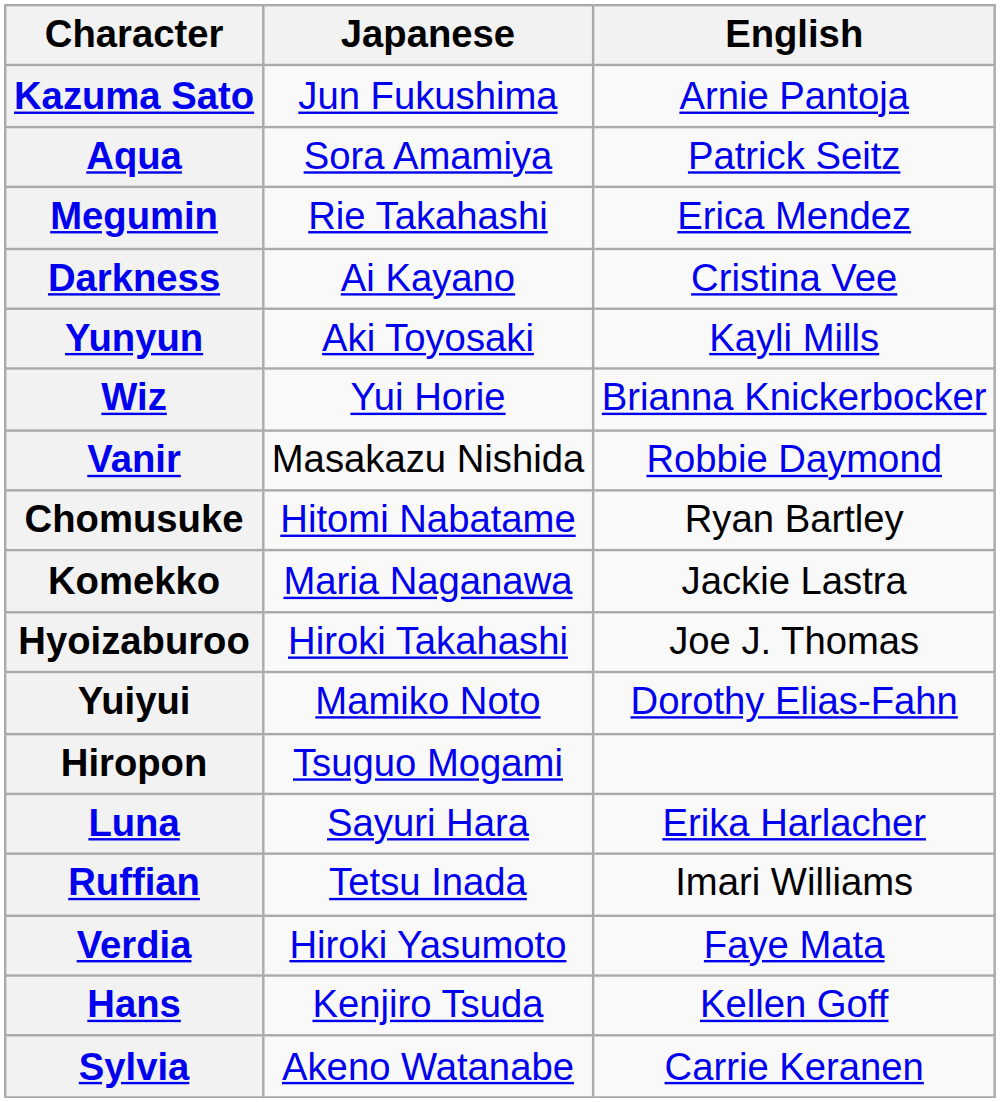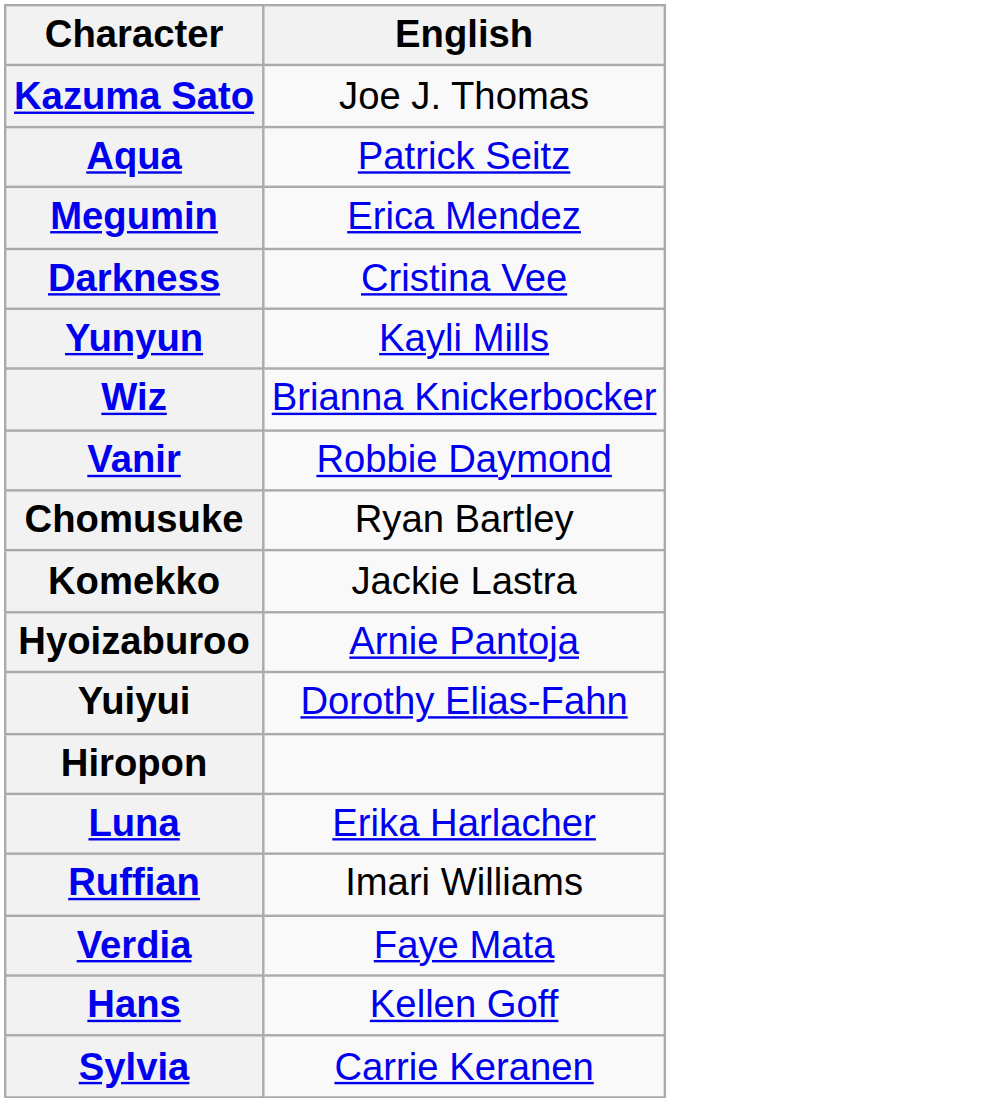 <table class="wikitable" style="text-align:center;">
 <tr>
 <th>Character</th>
-<th>Japanese</th>
 <th>English</th>
 </tr>
 <tr>
 <th><a href='#'>Kazuma Sato</a></th>
-<td><a href='#'>Jun Fukushima</a></td>
-<td><a href='#'>Arnie Pantoja</a></td>
+<td>Joe J. Thomas</td>
 </tr>
 <tr>
 <th><a href='#'>Aqua</a></th>
-<td><a href='#'>Sora Amamiya</a></td>
 <td><a href='#'>Patrick Seitz</a></td>
 </tr>
 <tr>
 <th><a href='#'>Megumin</a></th>
-<td><a href='#'>Rie Takahashi</a></td>
 <td><a href='#'>Erica Mendez</a></td>
 </tr>
 <tr>
 <th><a href='#'>Darkness</a></th>
-<td><a href='#'>Ai Kayano</a></td>
 <td><a href='#'>Cristina Vee</a></td>
 </tr>
 <tr>
 <th><a href='#'>Yunyun</a></th>
-<td><a href='#'>Aki Toyosaki</a></td>
 <td><a href='#'>Kayli Mills</a></td>
 </tr>
 <tr>
 <th><a href='#'>Wiz</a></th>
-<td><a href='#'>Yui Horie</a></td>
 <td><a href='#'>Brianna Knickerbocker</a></td>
 </tr>
 <tr>
 <th><a href='#'>Vanir</a></th>
-<td>Masakazu Nishida</td>
 <td><a href='#'>Robbie Daymond</a></td>
 </tr>
 <tr>
 <th>Chomusuke</th>
-<td><a href='#'>Hitomi Nabatame</a></td>
 <td>Ryan Bartley</td>
 </tr>
 <tr>
 <th>Komekko</th>
-<td><a href='#'>Maria Naganawa</a></td>
 <td>Jackie Lastra</td>
 </tr>
 <tr>
 <th>Hyoizaburoo</th>
-<td><a href='#'>Hiroki Takahashi</a></td>
-<td>Joe J. Thomas</td>
+<td><a href='#'>Arnie Pantoja</a></td>
 </tr>
 <tr>
 <th>Yuiyui</th>
-<td><a href='#'>Mamiko Noto</a></td>
 <td><a href='#'>Dorothy Elias-Fahn</a></td>
 </tr>
 <tr>
 <th>Hiropon</th>
-<td><a href='#'>Tsuguo Mogami</a></td>
 <td></td>
 </tr>
 <tr>
 <th><a href='#'>Luna</a></th>
-<td><a href='#'>Sayuri Hara</a></td>
 <td><a href='#'>Erika Harlacher</a></td>
 </tr>
 <tr>
 <th><a href='#'>Ruffian</a></th>
-<td><a href='#'>Tetsu Inada</a></td>
 <td>Imari Williams</td>
 </tr>
 <tr>
 <th><a href='#'>Verdia</a></th>
-<td><a href='#'>Hiroki Yasumoto</a></td>
 <td><a href='#'>Faye Mata</a></td>
 </tr>
 <tr>
 <th><a href='#'>Hans</a></th>
-<td><a href='#'>Kenjiro Tsuda</a></td>
 <td><a href='#'>Kellen Goff</a></td>
 </tr>
 <tr>
 <th><a href='#'>Sylvia</a></th>
-<td><a href='#'>Akeno Watanabe</a></td>
 <td><a href='#'>Carrie Keranen</a></td>
 </tr>
 </table>
